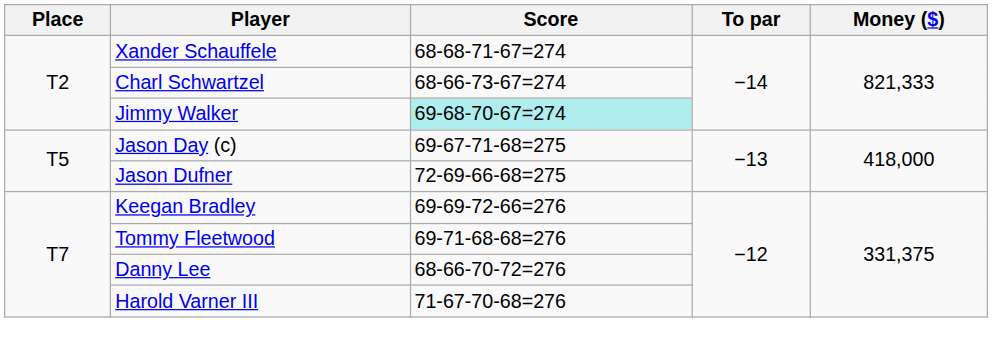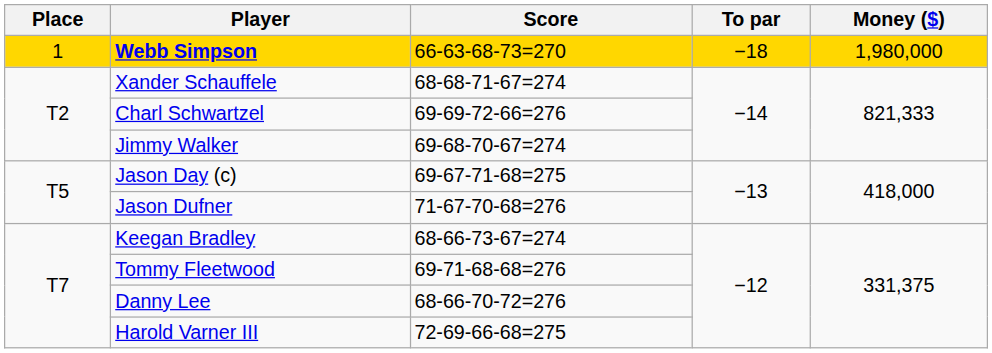 <table class="wikitable" style="width:50em;margin-bottom:0;">
 <tr>
 <th>Place</th>
 <th>Player</th>
 <th>Score</th>
 <th>To par</th>
 <th>Money (<a href='#'>$</a>)</th>
+</tr>
+<tr style="background:gold">
+<td align=center>1</td>
+<td> <strong><a href='#'>Webb Simpson</a></strong></td>
+<td>66-63-68-73=270</td>
+<td align=center>−18</td>
+<td align=center>1,980,000</td>
 </tr>
 <tr>
 <td rowspan=3 align=center>T2</td>
 <td> <a href='#'>Xander Schauffele</a></td>
 <td>68-68-71-67=274</td>
 <td rowspan=3 align=center>−14</td>
 <td rowspan=3 align=center>821,333</td>
 </tr>
 <tr>
 <td> <a href='#'>Charl Schwartzel</a></td>
-<td>68-66-73-67=274</td>
+<td>69-69-72-66=276</td>
 </tr>
 <tr>
 <td> <a href='#'>Jimmy Walker</a></td>
-<td style="background: paleturquoise;">69-68-70-67=274</td>
+<td>69-68-70-67=274</td>
 </tr>
 <tr>
 <td rowspan=2 align=center>T5</td>
 <td> <a href='#'>Jason Day</a> (c)</td>
 <td>69-67-71-68=275</td>
 <td rowspan=2 align=center>−13</td>
 <td rowspan=2 align=center>418,000</td>
 </tr>
 <tr>
 <td> <a href='#'>Jason Dufner</a></td>
-<td>72-69-66-68=275</td>
+<td>71-67-70-68=276</td>
 </tr>
 <tr>
 <td rowspan=4 align=center>T7</td>
 <td> <a href='#'>Keegan Bradley</a></td>
-<td>69-69-72-66=276</td>
+<td>68-66-73-67=274</td>
 <td rowspan=4 align=center>−12</td>
 <td rowspan=4 align=center>331,375</td>
 </tr>
 <tr>
 <td> <a href='#'>Tommy Fleetwood</a></td>
 <td>69-71-68-68=276</td>
 </tr>
 <tr>
 <td> <a href='#'>Danny Lee</a></td>
 <td>68-66-70-72=276</td>
 </tr>
 <tr>
 <td> <a href='#'>Harold Varner III</a></td>
-<td>71-67-70-68=276</td>
+<td>72-69-66-68=275</td>
 </tr>
 </table>
